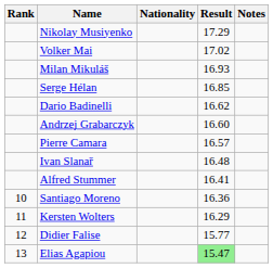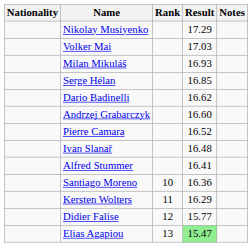 <table class="wikitable sortable" style="text-align:center">
 <tr>
+<th>Nationality</th>
+<th>Name</th>
 <th>Rank</th>
-<th>Name</th>
-<th>Nationality</th>
 <th>Result</th>
 <th>Notes</th>
 </tr>
 <tr>
+<td align=left></td>
+<td align="left"><a href='#'>Nikolay Musiyenko</a></td>
 <td></td>
-<td align="left"><a href='#'>Nikolay Musiyenko</a></td>
-<td align=left></td>
 <td>17.29</td>
 <td></td>
 </tr>
 <tr>
+<td align=left></td>
+<td align="left"><a href='#'>Volker Mai</a></td>
 <td></td>
-<td align="left"><a href='#'>Volker Mai</a></td>
-<td align=left></td>
-<td>17.02</td>
+<td>17.03</td>
 <td></td>
 </tr>
 <tr>
+<td align=left></td>
+<td align="left"><a href='#'>Milan Mikuláš</a></td>
 <td></td>
-<td align="left"><a href='#'>Milan Mikuláš</a></td>
-<td align=left></td>
 <td>16.93</td>
 <td></td>
 </tr>
 <tr>
+<td align=left></td>
+<td align="left"><a href='#'>Serge Hélan</a></td>
 <td></td>
-<td align="left"><a href='#'>Serge Hélan</a></td>
-<td align=left></td>
 <td>16.85</td>
 <td></td>
 </tr>
 <tr>
+<td align=left></td>
+<td align="left"><a href='#'>Dario Badinelli</a></td>
 <td></td>
-<td align="left"><a href='#'>Dario Badinelli</a></td>
-<td align=left></td>
 <td>16.62</td>
 <td></td>
 </tr>
 <tr>
+<td align=left></td>
+<td align="left"><a href='#'>Andrzej Grabarczyk</a></td>
 <td></td>
-<td align="left"><a href='#'>Andrzej Grabarczyk</a></td>
-<td align=left></td>
 <td>16.60</td>
 <td></td>
 </tr>
 <tr>
+<td align=left></td>
+<td align="left"><a href='#'>Pierre Camara</a></td>
 <td></td>
-<td align="left"><a href='#'>Pierre Camara</a></td>
-<td align=left></td>
-<td>16.57</td>
+<td>16.52</td>
 <td></td>
 </tr>
 <tr>
+<td align=left></td>
+<td align="left"><a href='#'>Ivan Slanař</a></td>
 <td></td>
-<td align="left"><a href='#'>Ivan Slanař</a></td>
-<td align=left></td>
 <td>16.48</td>
 <td></td>
 </tr>
 <tr>
+<td align=left></td>
+<td align="left"><a href='#'>Alfred Stummer</a></td>
 <td></td>
-<td align="left"><a href='#'>Alfred Stummer</a></td>
-<td align=left></td>
 <td>16.41</td>
 <td></td>
 </tr>
 <tr>
+<td align=left></td>
+<td align="left"><a href='#'>Santiago Moreno</a></td>
 <td>10</td>
-<td align="left"><a href='#'>Santiago Moreno</a></td>
-<td align=left></td>
 <td>16.36</td>
 <td></td>
 </tr>
 <tr>
+<td align=left></td>
+<td align="left"><a href='#'>Kersten Wolters</a></td>
 <td>11</td>
-<td align="left"><a href='#'>Kersten Wolters</a></td>
-<td align=left></td>
 <td>16.29</td>
 <td></td>
 </tr>
 <tr>
+<td align=left></td>
+<td align="left"><a href='#'>Didier Falise</a></td>
 <td>12</td>
-<td align="left"><a href='#'>Didier Falise</a></td>
-<td align=left></td>
 <td>15.77</td>
 <td></td>
 </tr>
 <tr>
+<td align=left></td>
+<td align="left"><a href='#'>Elias Agapiou</a></td>
 <td>13</td>
-<td align="left"><a href='#'>Elias Agapiou</a></td>
-<td align=left></td>
 <td style="background: lightgreen;">15.47</td>
 <td></td>
 </tr>
 </table>
